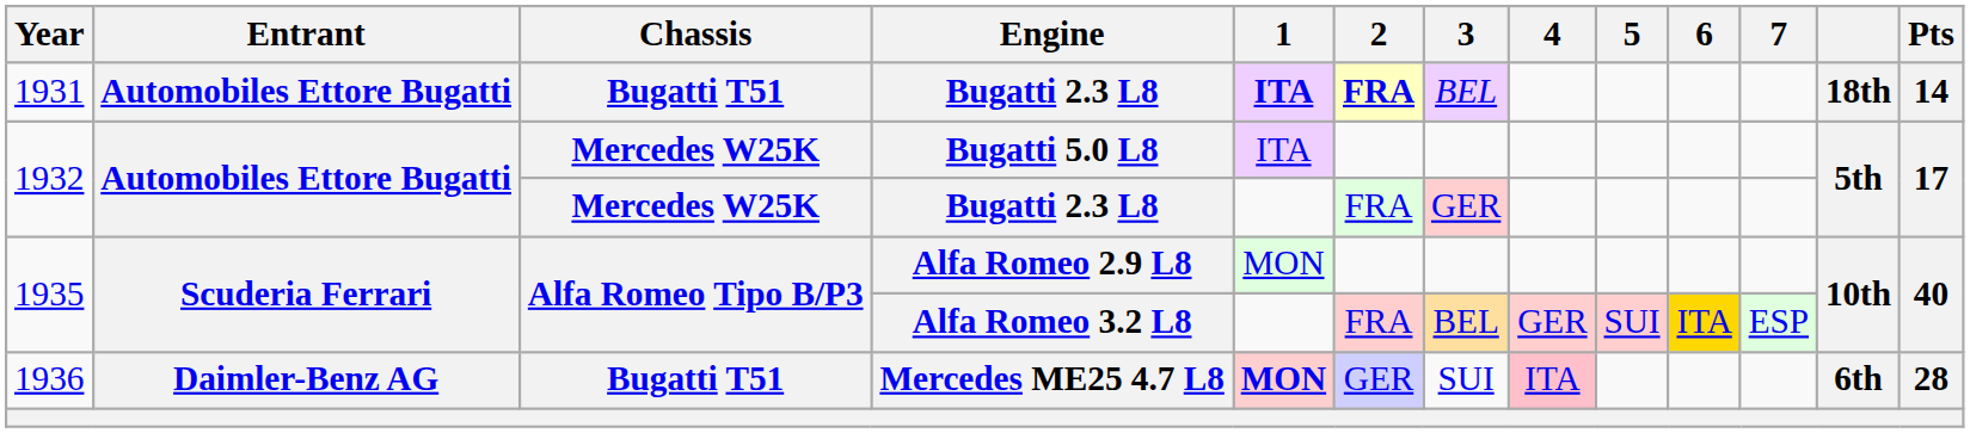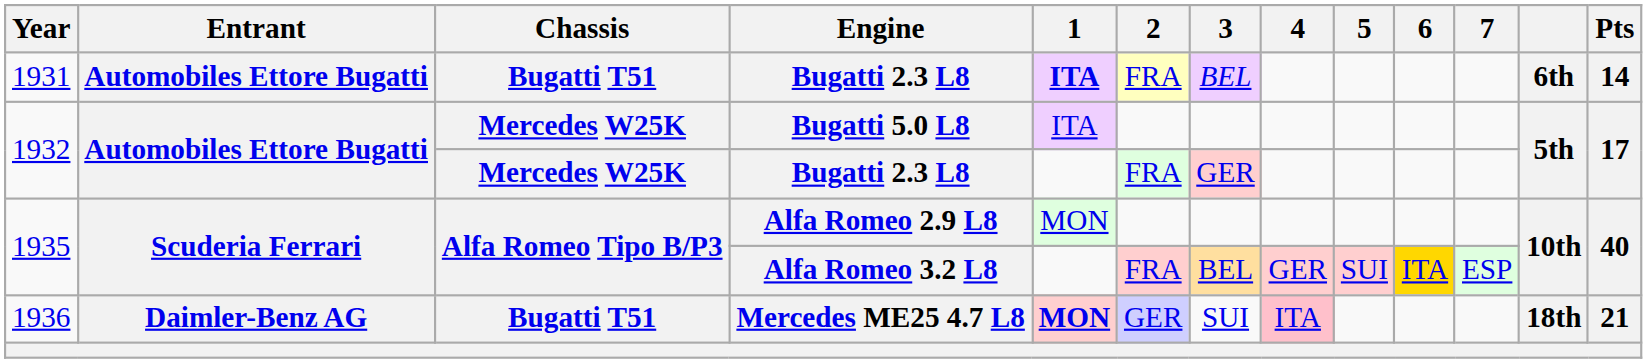 <table class="wikitable" style="text-align:center; font-size:85%">
 <tr>
 <th>Year</th>
 <th>Entrant</th>
 <th>Chassis</th>
 <th>Engine</th>
 <th>1</th>
 <th>2</th>
 <th>3</th>
 <th>4</th>
 <th>5</th>
 <th>6</th>
 <th>7</th>
 <th></th>
 <th>Pts</th>
 </tr>
 <tr>
 <td><a href='#'>1931</a></td>
 <th nowrap><a href='#'>Automobiles Ettore Bugatti</a></th>
 <th nowrap><a href='#'>Bugatti</a> <a href='#'>T51</a></th>
 <th nowrap><a href='#'>Bugatti</a> 2.3 <a href='#'>L8</a></th>
 <td style="background:#EFCFFF;"><strong><a href='#'>ITA</a><br></strong></td>
-<td style="background:#FFFFBF;"><strong><a href='#'>FRA</a><br></strong></td>
+<td style="background:#FFFFBF;"><a href='#'>FRA</a><br></td>
 <td style="background:#EFCFFF;"><em><a href='#'>BEL</a></em><br></td>
 <td></td>
 <td></td>
 <td></td>
 <td></td>
-<th>18th</th>
+<th>6th</th>
 <th>14</th>
 </tr>
 <tr>
 <td rowspan=2><a href='#'>1932</a></td>
 <th rowspan=2 nowrap><a href='#'>Automobiles Ettore Bugatti</a></th>
 <th nowrap><a href='#'>Mercedes</a> <a href='#'>W25K</a></th>
 <th nowrap><a href='#'>Bugatti</a> 5.0 <a href='#'>L8</a></th>
 <td style="background:#EFCFFF;"><a href='#'>ITA</a><br></td>
 <td></td>
 <td></td>
 <td></td>
 <td></td>
 <td></td>
 <td></td>
 <th rowspan=2>5th</th>
 <th rowspan=2>17</th>
 </tr>
 <tr>
 <th nowrap><a href='#'>Mercedes</a> <a href='#'>W25K</a></th>
 <th><a href='#'>Bugatti</a> 2.3 <a href='#'>L8</a></th>
 <td></td>
 <td style="background:#DFFFDF;"><a href='#'>FRA</a><br></td>
 <td style="background:#FFCFCF;"><a href='#'>GER</a><br></td>
 <td></td>
 <td></td>
 <td></td>
 <td></td>
 </tr>
 <tr>
 <td rowspan=2><a href='#'>1935</a></td>
 <th rowspan=2 nowrap><a href='#'>Scuderia Ferrari</a></th>
 <th rowspan=2 nowrap><a href='#'>Alfa Romeo</a> <a href='#'>Tipo B/P3</a></th>
 <th nowrap><a href='#'>Alfa Romeo</a> 2.9 <a href='#'>L8</a></th>
 <td style="background:#DFFFDF;"><a href='#'>MON</a><br></td>
 <td></td>
 <td></td>
 <td></td>
 <td></td>
 <td></td>
 <td></td>
 <th rowspan=2>10th</th>
 <th rowspan=2>40</th>
 </tr>
 <tr>
 <th><a href='#'>Alfa Romeo</a> 3.2 <a href='#'>L8</a></th>
 <td></td>
 <td style="background:#FFCFCF;"><a href='#'>FRA</a><br></td>
 <td style="background:#FFDF9F;"><a href='#'>BEL</a><br></td>
 <td style="background:#FFCFCF;"><a href='#'>GER</a><br></td>
 <td style="background:#FFCFCF;"><a href='#'>SUI</a><br></td>
 <td style="background: gold;"><a href='#'>ITA</a></td>
 <td style="background:#DFFFDF;"><a href='#'>ESP</a><br></td>
 </tr>
 <tr>
 <td><a href='#'>1936</a></td>
 <th nowrap><a href='#'>Daimler-Benz AG</a></th>
 <th><a href='#'>Bugatti</a> <a href='#'>T51</a></th>
 <th nowrap><a href='#'>Mercedes</a> ME25 4.7 <a href='#'>L8</a></th>
 <td style="background:#FFCFCF;"><strong><a href='#'>MON</a></strong><br></td>
 <td style="background:#CFCFFF;"><a href='#'>GER</a><br></td>
 <td><a href='#'>SUI</a></td>
 <td style="background: pink;"><a href='#'>ITA</a></td>
 <td></td>
 <td></td>
 <td></td>
-<th>6th</th>
-<th>28</th>
+<th>18th</th>
+<th>21</th>
 </tr>
 <tr>
 <th colspan=13></th>
 </tr>
 </table>
